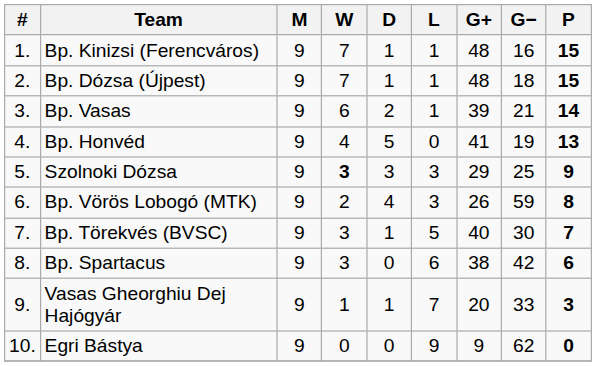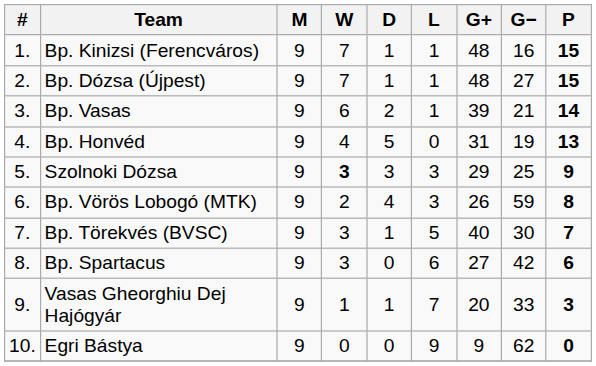 <table class="wikitable" style="text-align: center;">
 <tr>
 <th width="15">#</th>
 <th width="190">Team</th>
 <th width="30">M</th>
 <th width="30">W</th>
 <th width="30">D</th>
 <th width="30">L</th>
 <th width="30">G+</th>
 <th width="30">G−</th>
 <th width="30">P</th>
 </tr>
 <tr>
 <td>1.</td>
 <td align="left">Bp. Kinizsi (Ferencváros)</td>
 <td>9</td>
 <td>7</td>
 <td>1</td>
 <td>1</td>
 <td>48</td>
 <td>16</td>
 <td><strong>15</strong></td>
 </tr>
 <tr>
 <td>2.</td>
 <td align="left">Bp. Dózsa (Újpest)</td>
 <td>9</td>
 <td>7</td>
 <td>1</td>
 <td>1</td>
 <td>48</td>
-<td>18</td>
+<td>27</td>
 <td><strong>15</strong></td>
 </tr>
 <tr>
 <td>3.</td>
 <td align="left">Bp. Vasas</td>
 <td>9</td>
 <td>6</td>
 <td>2</td>
 <td>1</td>
 <td>39</td>
 <td>21</td>
 <td><strong>14</strong></td>
 </tr>
 <tr>
 <td>4.</td>
 <td align="left">Bp. Honvéd</td>
 <td>9</td>
 <td>4</td>
 <td>5</td>
 <td>0</td>
-<td>41</td>
+<td>31</td>
 <td>19</td>
 <td><strong>13</strong></td>
 </tr>
 <tr>
 <td>5.</td>
 <td align="left">Szolnoki Dózsa</td>
 <td>9</td>
 <td><strong>3</strong></td>
 <td>3</td>
 <td>3</td>
 <td>29</td>
 <td>25</td>
 <td><strong>9</strong></td>
 </tr>
 <tr>
 <td>6.</td>
 <td align="left">Bp. Vörös Lobogó (MTK)</td>
 <td>9</td>
 <td>2</td>
 <td>4</td>
 <td>3</td>
 <td>26</td>
 <td>59</td>
 <td><strong>8</strong></td>
 </tr>
 <tr>
 <td>7.</td>
 <td align="left">Bp. Törekvés (BVSC)</td>
 <td>9</td>
 <td>3</td>
 <td>1</td>
 <td>5</td>
 <td>40</td>
 <td>30</td>
 <td><strong>7</strong></td>
 </tr>
 <tr>
 <td>8.</td>
 <td align="left">Bp. Spartacus</td>
 <td>9</td>
 <td>3</td>
 <td>0</td>
 <td>6</td>
-<td>38</td>
+<td>27</td>
 <td>42</td>
 <td><strong>6</strong></td>
 </tr>
 <tr>
 <td>9.</td>
 <td align="left">Vasas Gheorghiu Dej Hajógyár</td>
 <td>9</td>
 <td>1</td>
 <td>1</td>
 <td>7</td>
 <td>20</td>
 <td>33</td>
 <td><strong>3</strong></td>
 </tr>
 <tr>
 <td>10.</td>
 <td align="left">Egri Bástya</td>
 <td>9</td>
 <td>0</td>
 <td>0</td>
 <td>9</td>
 <td>9</td>
 <td>62</td>
 <td><strong>0</strong></td>
 </tr>
 <tr>
 </tr>
 </table>
